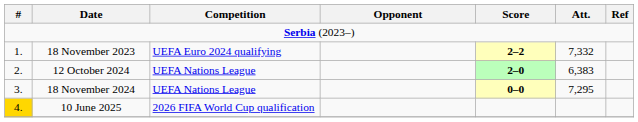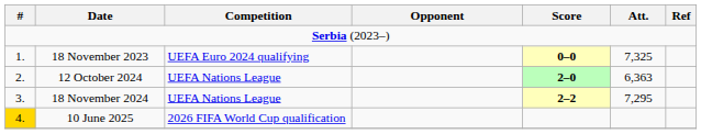 <table class="wikitable" style="font-size:95%; text-align:center">
 <tr>
 <th width="30">#</th>
 <th width="150">Date</th>
 <th width="220">Competition</th>
 <th width="200">Opponent</th>
 <th width="100">Score</th>
 <th width="60">Att.</th>
 <th width="30">Ref</th>
 </tr>
 <tr>
 <td colspan="7"> <strong><a href='#'>Serbia</a></strong> (2023–)</td>
 </tr>
 <tr>
 <td>1.</td>
 <td>18 November 2023</td>
 <td align="left"><a href='#'>UEFA Euro 2024 qualifying</a></td>
 <td align="left"></td>
-<td bgcolor="#FFFFBB"><strong>2–2</strong></td>
-<td>7,332</td>
+<td bgcolor="#FFFFBB"><strong>0–0</strong></td>
+<td>7,325</td>
 <td></td>
 </tr>
 <tr>
 <td>2.</td>
 <td>12 October 2024</td>
 <td align="left"><a href='#'>UEFA Nations League</a></td>
 <td align="left"></td>
 <td bgcolor="#BBFFBB"><strong>2–0</strong></td>
-<td>6,383</td>
+<td>6,363</td>
 <td></td>
 </tr>
 <tr>
 <td>3.</td>
 <td>18 November 2024</td>
 <td align="left"><a href='#'>UEFA Nations League</a></td>
 <td align="left"></td>
-<td bgcolor="#FFFFBB"><strong>0–0</strong></td>
+<td bgcolor="#FFFFBB"><strong>2–2</strong></td>
 <td>7,295</td>
 <td></td>
 </tr>
 <tr>
 <td style="background: gold;">4.</td>
 <td>10 June 2025</td>
 <td align="left"><a href='#'>2026 FIFA World Cup qualification</a></td>
 <td align="left"></td>
 <td></td>
 <td></td>
 <td></td>
 </tr>
 <tr>
 </tr>
 </table>
